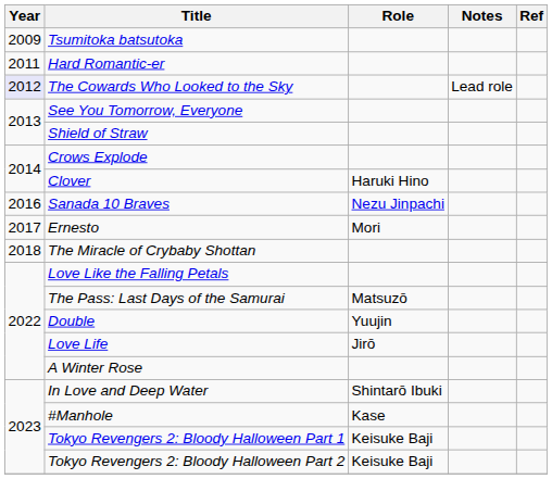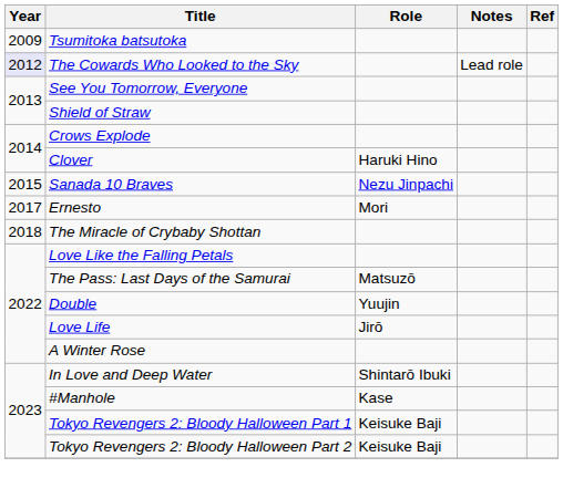 <table class="wikitable sortable">
 <tr>
 <th>Year</th>
 <th>Title</th>
 <th>Role</th>
 <th class="unsortable">Notes</th>
 <th class="unsortable">Ref</th>
 </tr>
 <tr>
 <td>2009</td>
 <td><em><a href='#'>Tsumitoka batsutoka</a></em></td>
-<td></td>
-<td></td>
-<td></td>
-</tr>
-<tr>
-<td>2011</td>
-<td><em><a href='#'>Hard Romantic-er</a></em></td>
 <td></td>
 <td></td>
 <td></td>
 </tr>
 <tr>
 <td style="background: lavender;">2012</td>
 <td><em><a href='#'>The Cowards Who Looked to the Sky</a></em></td>
 <td></td>
 <td>Lead role</td>
 <td></td>
 </tr>
 <tr>
 <td rowspan=2>2013</td>
 <td><em><a href='#'>See You Tomorrow, Everyone</a></em></td>
 <td></td>
 <td></td>
 <td></td>
 </tr>
 <tr>
 <td><em><a href='#'>Shield of Straw</a></em></td>
 <td></td>
 <td></td>
 <td></td>
 </tr>
 <tr>
 <td rowspan=2>2014</td>
 <td><em><a href='#'>Crows Explode</a></em></td>
 <td></td>
 <td></td>
 <td></td>
 </tr>
 <tr>
 <td><em><a href='#'>Clover</a></em></td>
 <td>Haruki Hino</td>
 <td></td>
 <td></td>
 </tr>
 <tr>
-<td>2016</td>
+<td>2015</td>
 <td><em><a href='#'>Sanada 10 Braves</a></em></td>
 <td><a href='#'>Nezu Jinpachi</a></td>
 <td></td>
 <td></td>
 </tr>
 <tr>
 <td>2017</td>
 <td><em>Ernesto</em></td>
 <td>Mori</td>
 <td></td>
 <td></td>
 </tr>
 <tr>
 <td>2018</td>
 <td><em>The Miracle of Crybaby Shottan</em></td>
 <td></td>
 <td></td>
 <td></td>
 </tr>
 <tr>
 <td rowspan=5>2022</td>
 <td><em><a href='#'>Love Like the Falling Petals</a></em></td>
 <td></td>
 <td></td>
 <td></td>
 </tr>
 <tr>
 <td><em>The Pass: Last Days of the Samurai</em></td>
 <td>Matsuzō</td>
 <td></td>
 <td></td>
 </tr>
 <tr>
 <td><em><a href='#'>Double</a></em></td>
 <td>Yuujin</td>
 <td></td>
 <td></td>
 </tr>
 <tr>
 <td><em><a href='#'>Love Life</a></em></td>
 <td>Jirō</td>
 <td></td>
 <td></td>
 </tr>
 <tr>
 <td><em>A Winter Rose</em></td>
 <td></td>
 <td></td>
 <td></td>
 </tr>
 <tr>
 <td rowspan=4>2023</td>
 <td><em>In Love and Deep Water</em></td>
 <td>Shintarō Ibuki</td>
 <td></td>
 <td></td>
 </tr>
 <tr>
 <td><em>#Manhole</em></td>
 <td>Kase</td>
 <td></td>
 <td></td>
 </tr>
 <tr>
 <td><em><a href='#'>Tokyo Revengers 2: Bloody Halloween Part 1</a></em></td>
 <td>Keisuke Baji</td>
 <td></td>
 <td></td>
 </tr>
 <tr>
 <td><em>Tokyo Revengers 2: Bloody Halloween Part 2</em></td>
 <td>Keisuke Baji</td>
 <td></td>
 <td></td>
 </tr>
 <tr>
 </tr>
 </table>
